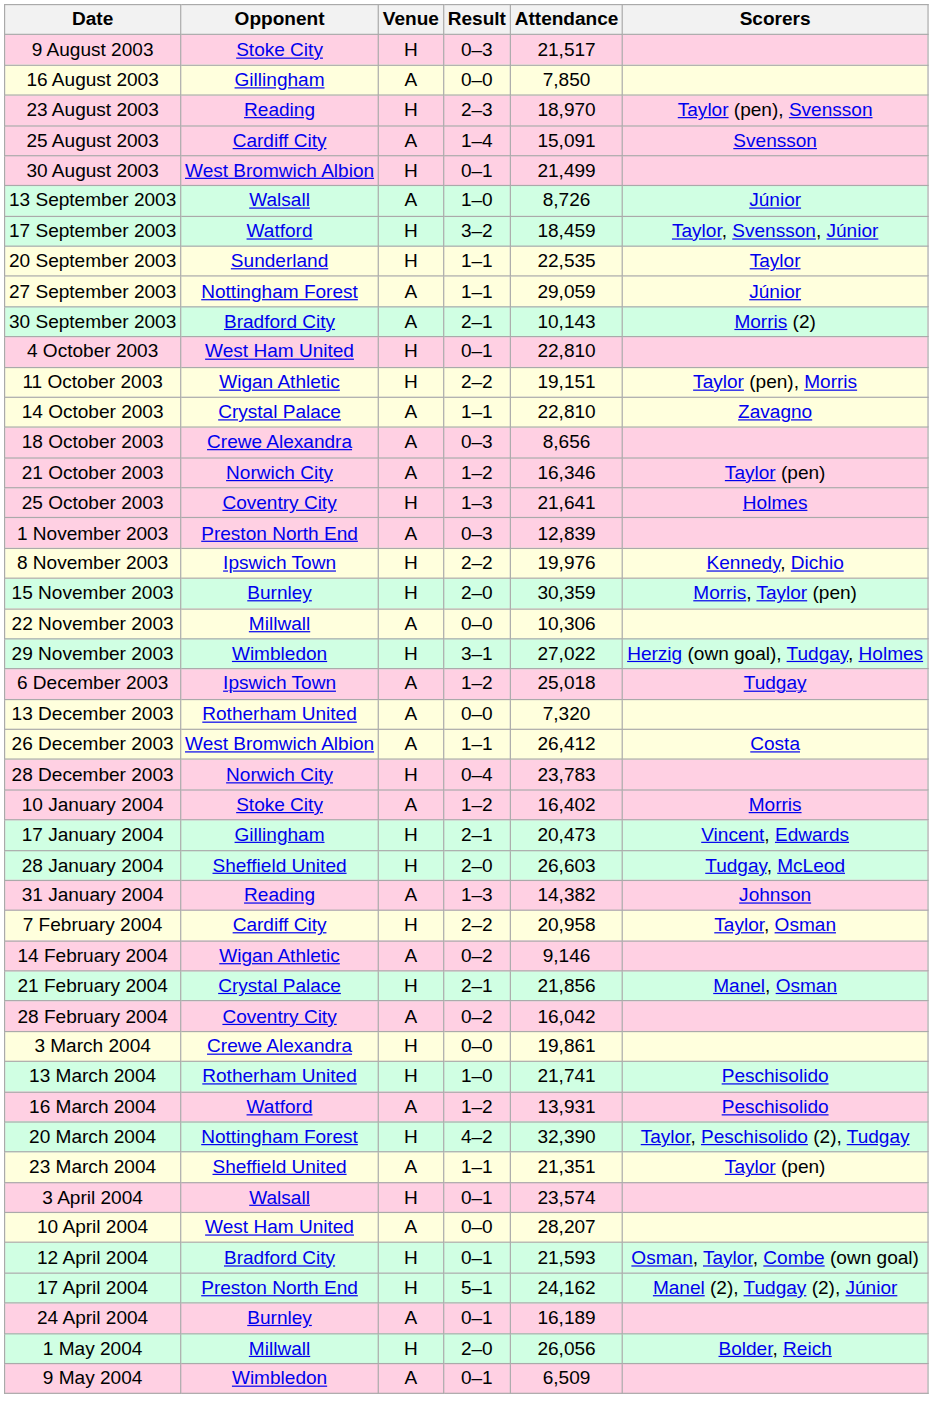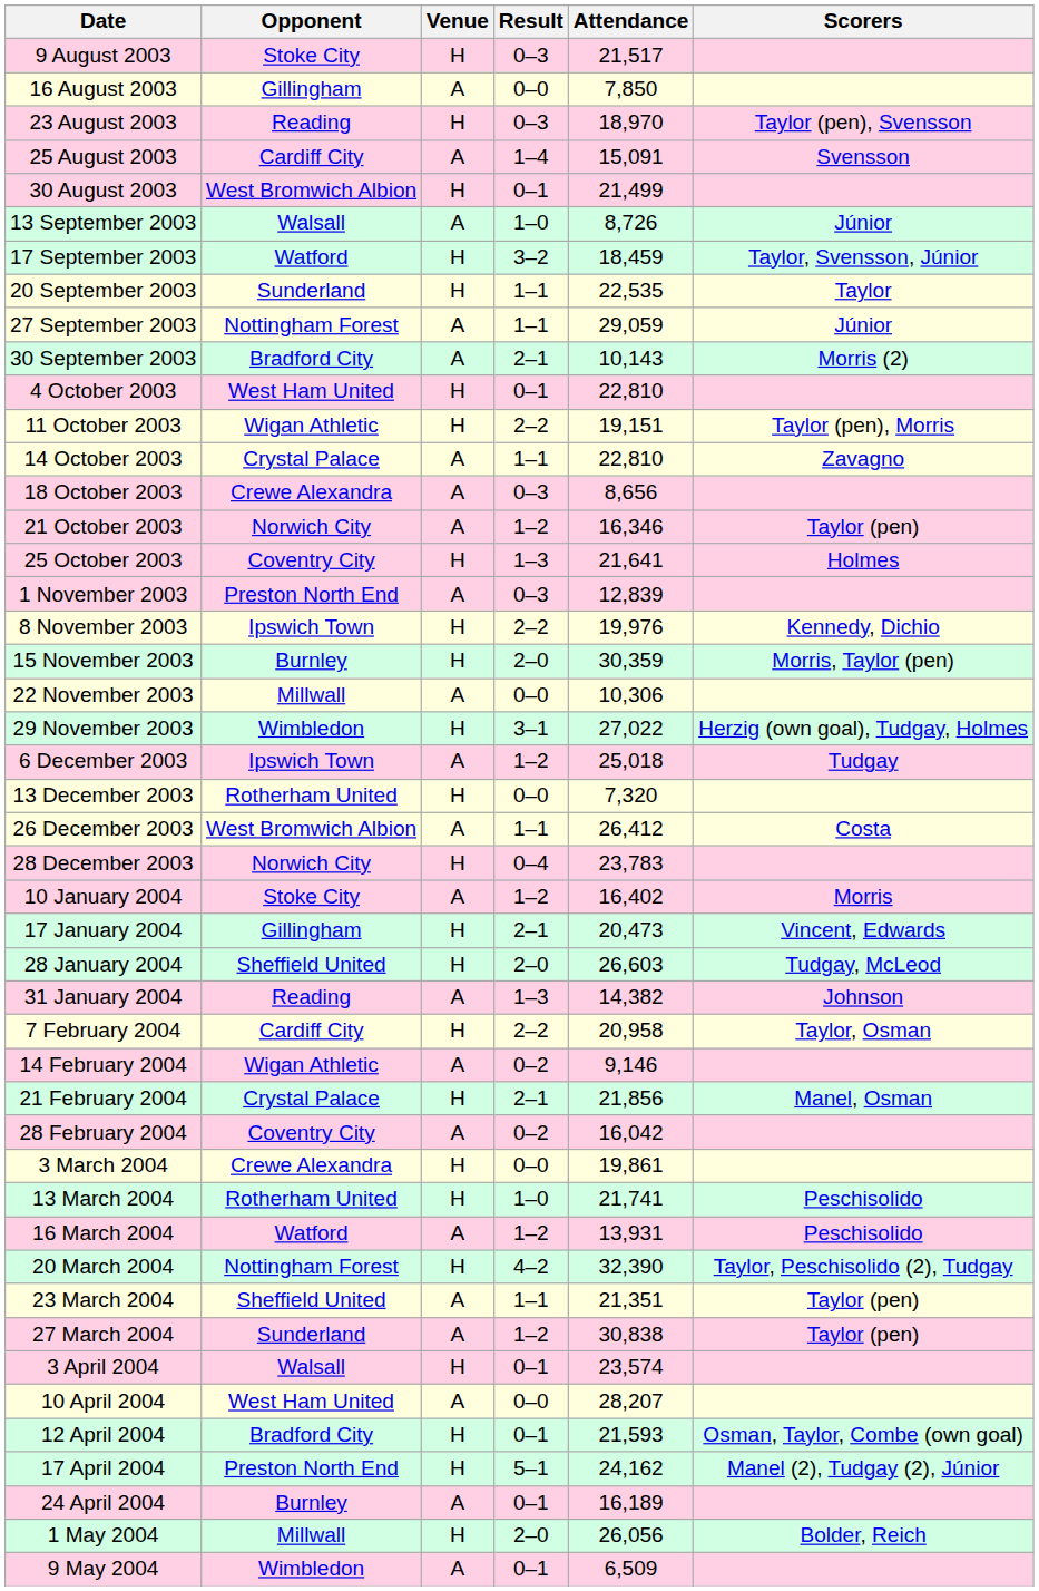 <table class="wikitable sortable" style="text-align:center;">
 <tr>
 <th>Date</th>
 <th>Opponent</th>
 <th>Venue</th>
 <th>Result</th>
 <th>Attendance</th>
 <th>Scorers</th>
 </tr>
 <tr style="background:#ffd0e3;">
 <td>9 August 2003</td>
 <td><a href='#'>Stoke City</a></td>
 <td>H</td>
 <td>0–3</td>
 <td>21,517</td>
 <td></td>
 </tr>
 <tr style="background:#ffd;">
 <td>16 August 2003</td>
 <td><a href='#'>Gillingham</a></td>
 <td>A</td>
 <td>0–0</td>
 <td>7,850</td>
 <td></td>
 </tr>
 <tr style="background:#ffd0e3;">
 <td>23 August 2003</td>
 <td><a href='#'>Reading</a></td>
 <td>H</td>
-<td>2–3</td>
+<td>0–3</td>
 <td>18,970</td>
 <td><a href='#'>Taylor</a> (pen), <a href='#'>Svensson</a></td>
 </tr>
 <tr style="background:#ffd0e3;">
 <td>25 August 2003</td>
 <td><a href='#'>Cardiff City</a></td>
 <td>A</td>
 <td>1–4</td>
 <td>15,091</td>
 <td><a href='#'>Svensson</a></td>
 </tr>
 <tr style="background:#ffd0e3;">
 <td>30 August 2003</td>
 <td><a href='#'>West Bromwich Albion</a></td>
 <td>H</td>
 <td>0–1</td>
 <td>21,499</td>
 <td></td>
 </tr>
 <tr style="background:#d0ffe3;">
 <td>13 September 2003</td>
 <td><a href='#'>Walsall</a></td>
 <td>A</td>
 <td>1–0</td>
 <td>8,726</td>
 <td><a href='#'>Júnior</a></td>
 </tr>
 <tr style="background:#d0ffe3;">
 <td>17 September 2003</td>
 <td><a href='#'>Watford</a></td>
 <td>H</td>
 <td>3–2</td>
 <td>18,459</td>
 <td><a href='#'>Taylor</a>, <a href='#'>Svensson</a>, <a href='#'>Júnior</a></td>
 </tr>
 <tr style="background:#ffd;">
 <td>20 September 2003</td>
 <td><a href='#'>Sunderland</a></td>
 <td>H</td>
 <td>1–1</td>
 <td>22,535</td>
 <td><a href='#'>Taylor</a></td>
 </tr>
 <tr style="background:#ffd;">
 <td>27 September 2003</td>
 <td><a href='#'>Nottingham Forest</a></td>
 <td>A</td>
 <td>1–1</td>
 <td>29,059</td>
 <td><a href='#'>Júnior</a></td>
 </tr>
 <tr style="background:#d0ffe3;">
 <td>30 September 2003</td>
 <td><a href='#'>Bradford City</a></td>
 <td>A</td>
 <td>2–1</td>
 <td>10,143</td>
 <td><a href='#'>Morris</a> (2)</td>
 </tr>
 <tr style="background:#ffd0e3;">
 <td>4 October 2003</td>
 <td><a href='#'>West Ham United</a></td>
 <td>H</td>
 <td>0–1</td>
 <td>22,810</td>
 <td></td>
 </tr>
 <tr style="background:#ffd;">
 <td>11 October 2003</td>
 <td><a href='#'>Wigan Athletic</a></td>
 <td>H</td>
 <td>2–2</td>
 <td>19,151</td>
 <td><a href='#'>Taylor</a> (pen), <a href='#'>Morris</a></td>
 </tr>
 <tr style="background:#ffd;">
 <td>14 October 2003</td>
 <td><a href='#'>Crystal Palace</a></td>
 <td>A</td>
 <td>1–1</td>
 <td>22,810</td>
 <td><a href='#'>Zavagno</a></td>
 </tr>
 <tr style="background:#ffd0e3;">
 <td>18 October 2003</td>
 <td><a href='#'>Crewe Alexandra</a></td>
 <td>A</td>
 <td>0–3</td>
 <td>8,656</td>
 <td></td>
 </tr>
 <tr style="background:#ffd0e3;">
 <td>21 October 2003</td>
 <td><a href='#'>Norwich City</a></td>
 <td>A</td>
 <td>1–2</td>
 <td>16,346</td>
 <td><a href='#'>Taylor</a> (pen)</td>
 </tr>
 <tr style="background:#ffd0e3;">
 <td>25 October 2003</td>
 <td><a href='#'>Coventry City</a></td>
 <td>H</td>
 <td>1–3</td>
 <td>21,641</td>
 <td><a href='#'>Holmes</a></td>
 </tr>
 <tr style="background:#ffd0e3;">
 <td>1 November 2003</td>
 <td><a href='#'>Preston North End</a></td>
 <td>A</td>
 <td>0–3</td>
 <td>12,839</td>
 <td></td>
 </tr>
 <tr style="background:#ffd;">
 <td>8 November 2003</td>
 <td><a href='#'>Ipswich Town</a></td>
 <td>H</td>
 <td>2–2</td>
 <td>19,976</td>
 <td><a href='#'>Kennedy</a>, <a href='#'>Dichio</a></td>
 </tr>
 <tr style="background:#d0ffe3;">
 <td>15 November 2003</td>
 <td><a href='#'>Burnley</a></td>
 <td>H</td>
 <td>2–0</td>
 <td>30,359</td>
 <td><a href='#'>Morris</a>, <a href='#'>Taylor</a> (pen)</td>
 </tr>
 <tr style="background:#ffd;">
 <td>22 November 2003</td>
 <td><a href='#'>Millwall</a></td>
 <td>A</td>
 <td>0–0</td>
 <td>10,306</td>
 <td></td>
 </tr>
 <tr style="background:#d0ffe3;">
 <td>29 November 2003</td>
 <td><a href='#'>Wimbledon</a></td>
 <td>H</td>
 <td>3–1</td>
 <td>27,022</td>
 <td><a href='#'>Herzig</a> (own goal), <a href='#'>Tudgay</a>, <a href='#'>Holmes</a></td>
 </tr>
 <tr style="background:#ffd0e3;">
 <td>6 December 2003</td>
 <td><a href='#'>Ipswich Town</a></td>
 <td>A</td>
 <td>1–2</td>
 <td>25,018</td>
 <td><a href='#'>Tudgay</a></td>
 </tr>
 <tr style="background:#ffd;">
 <td>13 December 2003</td>
 <td><a href='#'>Rotherham United</a></td>
-<td>A</td>
+<td>H</td>
 <td>0–0</td>
 <td>7,320</td>
 <td></td>
 </tr>
 <tr style="background:#ffd;">
 <td>26 December 2003</td>
 <td><a href='#'>West Bromwich Albion</a></td>
 <td>A</td>
 <td>1–1</td>
 <td>26,412</td>
 <td><a href='#'>Costa</a></td>
 </tr>
 <tr style="background:#ffd0e3;">
 <td>28 December 2003</td>
 <td><a href='#'>Norwich City</a></td>
 <td>H</td>
 <td>0–4</td>
 <td>23,783</td>
 <td></td>
 </tr>
 <tr style="background:#ffd0e3;">
 <td>10 January 2004</td>
 <td><a href='#'>Stoke City</a></td>
 <td>A</td>
 <td>1–2</td>
 <td>16,402</td>
 <td><a href='#'>Morris</a></td>
 </tr>
 <tr style="background:#d0ffe3;">
 <td>17 January 2004</td>
 <td><a href='#'>Gillingham</a></td>
 <td>H</td>
 <td>2–1</td>
 <td>20,473</td>
 <td><a href='#'>Vincent</a>, <a href='#'>Edwards</a></td>
 </tr>
 <tr style="background:#d0ffe3;">
 <td>28 January 2004</td>
 <td><a href='#'>Sheffield United</a></td>
 <td>H</td>
 <td>2–0</td>
 <td>26,603</td>
 <td><a href='#'>Tudgay</a>, <a href='#'>McLeod</a></td>
 </tr>
 <tr style="background:#ffd0e3;">
 <td>31 January 2004</td>
 <td><a href='#'>Reading</a></td>
 <td>A</td>
 <td>1–3</td>
 <td>14,382</td>
 <td><a href='#'>Johnson</a></td>
 </tr>
 <tr style="background:#ffd;">
 <td>7 February 2004</td>
 <td><a href='#'>Cardiff City</a></td>
 <td>H</td>
 <td>2–2</td>
 <td>20,958</td>
 <td><a href='#'>Taylor</a>, <a href='#'>Osman</a></td>
 </tr>
 <tr style="background:#ffd0e3;">
 <td>14 February 2004</td>
 <td><a href='#'>Wigan Athletic</a></td>
 <td>A</td>
 <td>0–2</td>
 <td>9,146</td>
 <td></td>
 </tr>
 <tr style="background:#d0ffe3;">
 <td>21 February 2004</td>
 <td><a href='#'>Crystal Palace</a></td>
 <td>H</td>
 <td>2–1</td>
 <td>21,856</td>
 <td><a href='#'>Manel</a>, <a href='#'>Osman</a></td>
 </tr>
 <tr style="background:#ffd0e3;">
 <td>28 February 2004</td>
 <td><a href='#'>Coventry City</a></td>
 <td>A</td>
 <td>0–2</td>
 <td>16,042</td>
 <td></td>
 </tr>
 <tr style="background:#ffd;">
 <td>3 March 2004</td>
 <td><a href='#'>Crewe Alexandra</a></td>
 <td>H</td>
 <td>0–0</td>
 <td>19,861</td>
 <td></td>
 </tr>
 <tr style="background:#d0ffe3;">
 <td>13 March 2004</td>
 <td><a href='#'>Rotherham United</a></td>
 <td>H</td>
 <td>1–0</td>
 <td>21,741</td>
 <td><a href='#'>Peschisolido</a></td>
 </tr>
 <tr style="background:#ffd0e3;">
 <td>16 March 2004</td>
 <td><a href='#'>Watford</a></td>
 <td>A</td>
 <td>1–2</td>
 <td>13,931</td>
 <td><a href='#'>Peschisolido</a></td>
 </tr>
 <tr style="background:#d0ffe3;">
 <td>20 March 2004</td>
 <td><a href='#'>Nottingham Forest</a></td>
 <td>H</td>
 <td>4–2</td>
 <td>32,390</td>
 <td><a href='#'>Taylor</a>, <a href='#'>Peschisolido</a> (2), <a href='#'>Tudgay</a></td>
 </tr>
 <tr style="background:#ffd;">
 <td>23 March 2004</td>
 <td><a href='#'>Sheffield United</a></td>
 <td>A</td>
 <td>1–1</td>
 <td>21,351</td>
 <td><a href='#'>Taylor</a> (pen)</td>
 </tr>
 <tr style="background:#ffd0e3;">
+<td>27 March 2004</td>
+<td><a href='#'>Sunderland</a></td>
+<td>A</td>
+<td>1–2</td>
+<td>30,838</td>
+<td><a href='#'>Taylor</a> (pen)</td>
+</tr>
+<tr style="background:#ffd0e3;">
 <td>3 April 2004</td>
 <td><a href='#'>Walsall</a></td>
 <td>H</td>
 <td>0–1</td>
 <td>23,574</td>
 <td></td>
 </tr>
 <tr style="background:#ffd;">
 <td>10 April 2004</td>
 <td><a href='#'>West Ham United</a></td>
 <td>A</td>
 <td>0–0</td>
 <td>28,207</td>
 <td></td>
 </tr>
 <tr style="background:#d0ffe3;">
 <td>12 April 2004</td>
 <td><a href='#'>Bradford City</a></td>
 <td>H</td>
 <td>0–1</td>
 <td>21,593</td>
 <td><a href='#'>Osman</a>, <a href='#'>Taylor</a>, <a href='#'>Combe</a> (own goal)</td>
 </tr>
 <tr style="background:#d0ffe3;">
 <td>17 April 2004</td>
 <td><a href='#'>Preston North End</a></td>
 <td>H</td>
 <td>5–1</td>
 <td>24,162</td>
 <td><a href='#'>Manel</a> (2), <a href='#'>Tudgay</a> (2), <a href='#'>Júnior</a></td>
 </tr>
 <tr style="background:#ffd0e3;">
 <td>24 April 2004</td>
 <td><a href='#'>Burnley</a></td>
 <td>A</td>
 <td>0–1</td>
 <td>16,189</td>
 <td></td>
 </tr>
 <tr style="background:#d0ffe3;">
 <td>1 May 2004</td>
 <td><a href='#'>Millwall</a></td>
 <td>H</td>
 <td>2–0</td>
 <td>26,056</td>
 <td><a href='#'>Bolder</a>, <a href='#'>Reich</a></td>
 </tr>
 <tr style="background:#ffd0e3;">
 <td>9 May 2004</td>
 <td><a href='#'>Wimbledon</a></td>
 <td>A</td>
 <td>0–1</td>
 <td>6,509</td>
 <td></td>
 </tr>
 </table>
